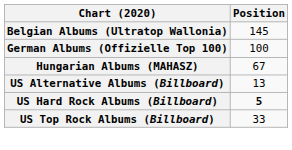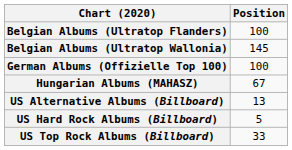 <table class="wikitable plainrowheaders sortable" style="text-align:center">
 <tr>
 <th scope="col">Chart (2020)</th>
 <th scope="col">Position</th>
+</tr>
+<tr>
+<th scope="row">Belgian Albums (Ultratop Flanders)</th>
+<td>100</td>
 </tr>
 <tr>
 <th scope="row">Belgian Albums (Ultratop Wallonia)</th>
 <td>145</td>
 </tr>
 <tr>
 <th scope="row">German Albums (Offizielle Top 100)</th>
 <td>100</td>
 </tr>
 <tr>
 <th scope="row">Hungarian Albums (MAHASZ)</th>
 <td>67</td>
 </tr>
 <tr>
 <th scope="row">US Alternative Albums (<em>Billboard</em>)</th>
 <td>13</td>
 </tr>
 <tr>
 <th scope="row">US Hard Rock Albums (<em>Billboard</em>)</th>
-<td><strong>5</strong></td>
+<td>5</td>
 </tr>
 <tr>
 <th scope="row">US Top Rock Albums (<em>Billboard</em>)</th>
 <td>33</td>
 </tr>
 </table>
